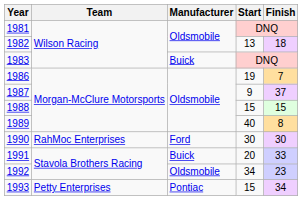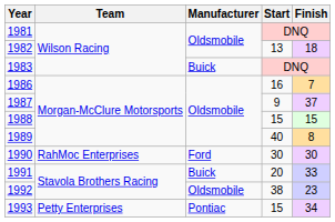 <table class="wikitable" style="font-size: 90%;">
 <tr>
 <th>Year</th>
 <th>Team</th>
 <th>Manufacturer</th>
 <th>Start</th>
 <th>Finish</th>
 </tr>
 <tr>
 <td><a href='#'>1981</a></td>
 <td rowspan=3><a href='#'>Wilson Racing</a></td>
 <td rowspan=2><a href='#'>Oldsmobile</a></td>
 <td colspan=2 align=center style="background:#FFCFCF;">DNQ</td>
 </tr>
 <tr>
 <td><a href='#'>1982</a></td>
 <td align=center>13</td>
 <td align=center style="background:#EFCFFF;">18</td>
 </tr>
 <tr>
 <td><a href='#'>1983</a></td>
 <td><a href='#'>Buick</a></td>
 <td colspan=2 align=center style="background:#FFCFCF;">DNQ</td>
 </tr>
 <tr>
 <td><a href='#'>1986</a></td>
 <td rowspan=4><a href='#'>Morgan-McClure Motorsports</a></td>
 <td rowspan=4><a href='#'>Oldsmobile</a></td>
-<td align=center>19</td>
+<td align=center>16</td>
 <td align=center style="background:#FFDF9F;">7</td>
 </tr>
 <tr>
 <td><a href='#'>1987</a></td>
 <td align=center>9</td>
 <td align=center style="background:#EFCFFF;">37</td>
 </tr>
 <tr>
 <td><a href='#'>1988</a></td>
 <td align=center>15</td>
 <td align=center style="background:#DFFFDF;">15</td>
 </tr>
 <tr>
 <td><a href='#'>1989</a></td>
 <td align=center>40</td>
 <td align=center style="background:#FFDF9F;">8</td>
 </tr>
 <tr>
 <td><a href='#'>1990</a></td>
 <td><a href='#'>RahMoc Enterprises</a></td>
 <td><a href='#'>Ford</a></td>
 <td align=center>30</td>
 <td align=center style="background:#EFCFFF;">30</td>
 </tr>
 <tr>
 <td><a href='#'>1991</a></td>
 <td rowspan=2><a href='#'>Stavola Brothers Racing</a></td>
 <td><a href='#'>Buick</a></td>
 <td align=center>20</td>
 <td align=center style="background:#CFCFFF;">33</td>
 </tr>
 <tr>
 <td><a href='#'>1992</a></td>
 <td><a href='#'>Oldsmobile</a></td>
-<td align=center>34</td>
+<td align=center>38</td>
 <td align=center style="background:#CFCFFF;">23</td>
 </tr>
 <tr>
 <td><a href='#'>1993</a></td>
 <td><a href='#'>Petty Enterprises</a></td>
 <td><a href='#'>Pontiac</a></td>
 <td align=center>15</td>
 <td align=center style="background:#EFCFFF;">34</td>
 </tr>
 </table>
